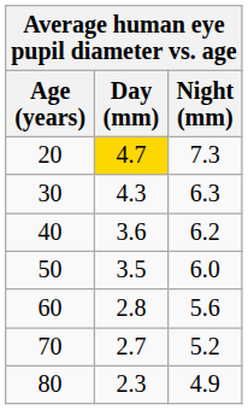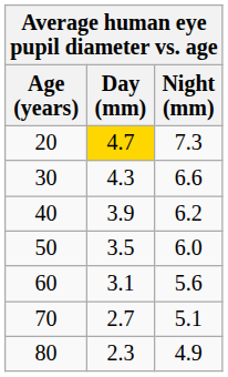 <table class="wikitable floatleft" style="text-align:center">
 <tr>
 <th colspan=3>Average human eye<br>pupil diameter vs. age</th>
 </tr>
 <tr>
 <th>Age<br>(years)</th>
 <th>Day<br>(mm)</th>
 <th>Night<br>(mm)</th>
 </tr>
 <tr>
 <td>20</td>
 <td style="background: gold;">4.7</td>
 <td>7.3</td>
 </tr>
 <tr>
 <td>30</td>
 <td>4.3</td>
-<td>6.3</td>
+<td>6.6</td>
 </tr>
 <tr>
 <td>40</td>
-<td>3.6</td>
+<td>3.9</td>
 <td>6.2</td>
 </tr>
 <tr>
 <td>50</td>
 <td>3.5</td>
 <td>6.0</td>
 </tr>
 <tr>
 <td>60</td>
-<td>2.8</td>
+<td>3.1</td>
 <td>5.6</td>
 </tr>
 <tr>
 <td>70</td>
 <td>2.7</td>
-<td>5.2</td>
+<td>5.1</td>
 </tr>
 <tr>
 <td>80</td>
 <td>2.3</td>
 <td>4.9</td>
 </tr>
 </table>
